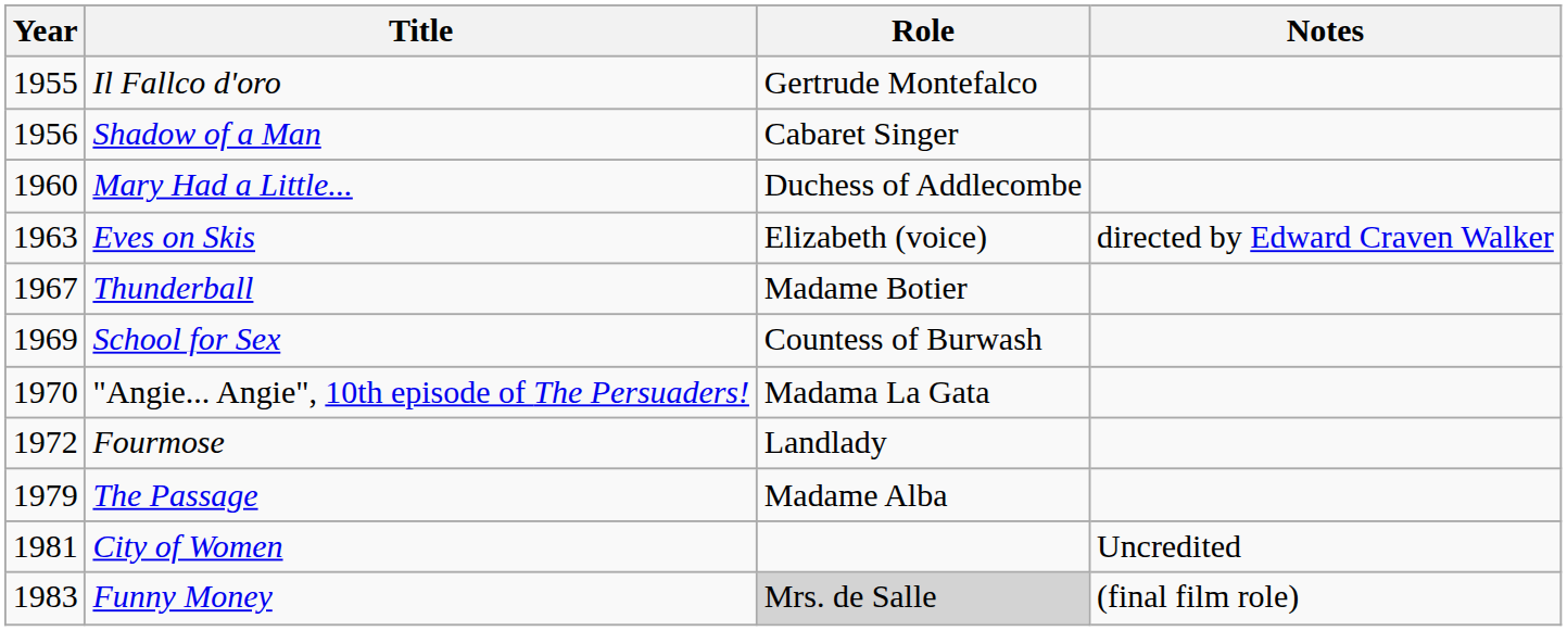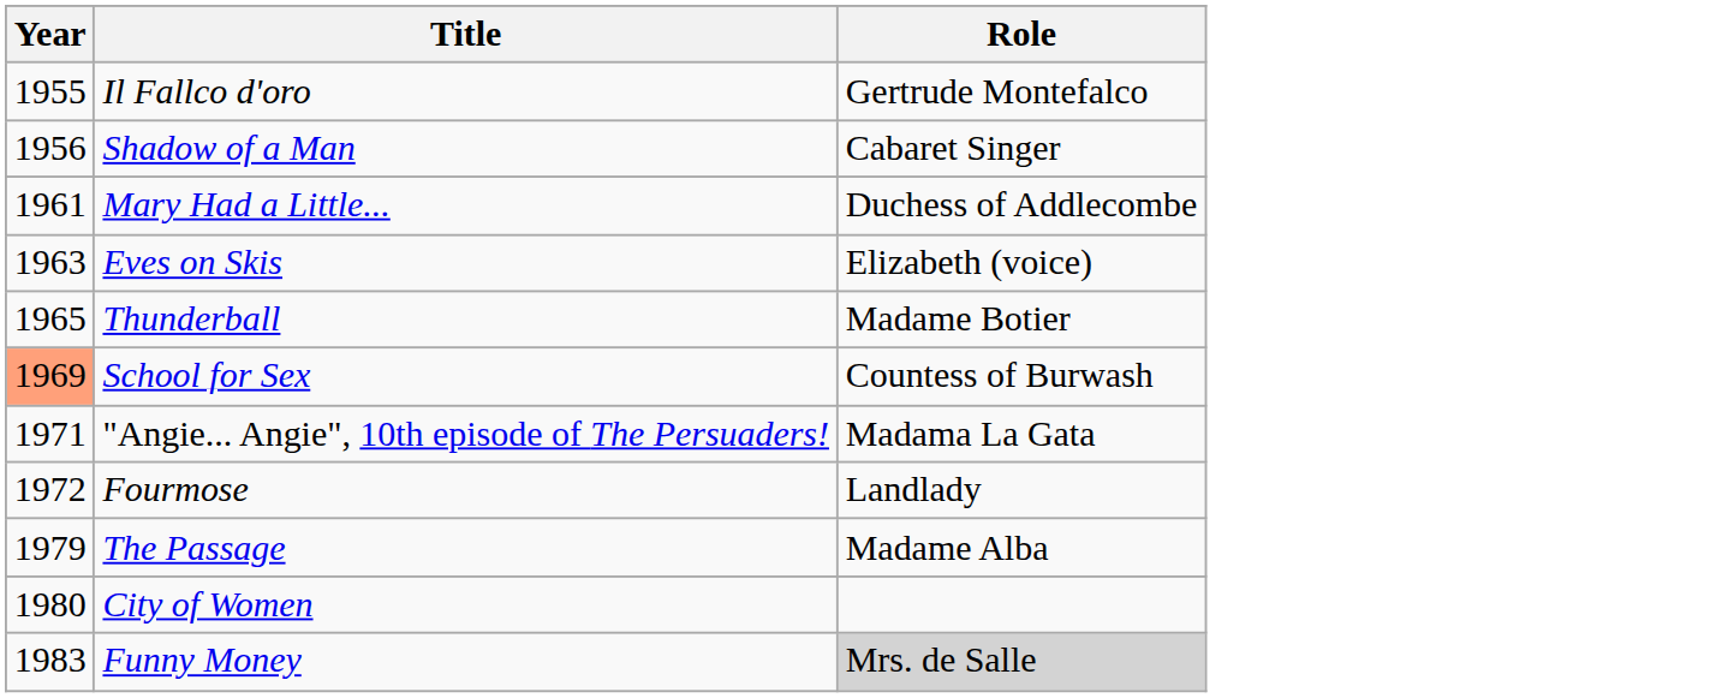 <table class="wikitable">
 <tr>
 <th>Year</th>
 <th>Title</th>
 <th>Role</th>
-<th>Notes</th>
 </tr>
 <tr>
 <td>1955</td>
 <td><em>Il Fallco d'oro</em></td>
 <td>Gertrude Montefalco</td>
-<td></td>
 </tr>
 <tr>
 <td>1956</td>
 <td><em><a href='#'>Shadow of a Man</a></em></td>
 <td>Cabaret Singer</td>
-<td></td>
 </tr>
 <tr>
-<td>1960</td>
+<td>1961</td>
 <td><em><a href='#'>Mary Had a Little...</a></em></td>
 <td>Duchess of Addlecombe</td>
-<td></td>
 </tr>
 <tr>
 <td>1963</td>
 <td><em><a href='#'>Eves on Skis</a></em></td>
 <td>Elizabeth (voice)</td>
-<td>directed by <a href='#'>Edward Craven Walker</a></td>
 </tr>
 <tr>
-<td>1967</td>
+<td>1965</td>
 <td><em><a href='#'>Thunderball</a></em></td>
 <td>Madame Botier</td>
-<td></td>
 </tr>
 <tr>
-<td>1969</td>
+<td style="background: lightsalmon;">1969</td>
 <td><em><a href='#'>School for Sex</a></em></td>
 <td>Countess of Burwash</td>
-<td></td>
 </tr>
 <tr>
-<td>1970</td>
+<td>1971</td>
 <td>"Angie... Angie", <a href='#'>10th episode of <em>The Persuaders!</em></a></td>
 <td>Madama La Gata</td>
-<td></td>
 </tr>
 <tr>
 <td>1972</td>
 <td><em>Fourmose</em></td>
 <td>Landlady</td>
-<td></td>
 </tr>
 <tr>
 <td>1979</td>
 <td><em><a href='#'>The Passage</a></em></td>
 <td>Madame Alba</td>
-<td></td>
 </tr>
 <tr>
-<td>1981</td>
+<td>1980</td>
 <td><em><a href='#'>City of Women</a></em></td>
 <td></td>
-<td>Uncredited</td>
 </tr>
 <tr>
 <td>1983</td>
 <td><em><a href='#'>Funny Money</a></em></td>
 <td style="background: lightgrey;">Mrs. de Salle</td>
-<td>(final film role)</td>
 </tr>
 </table>
